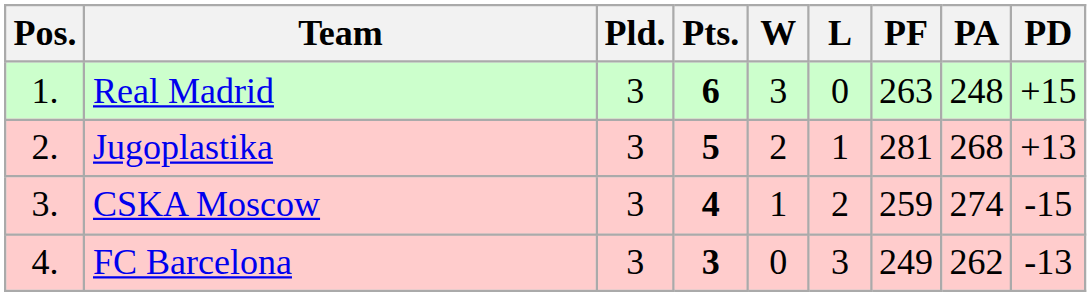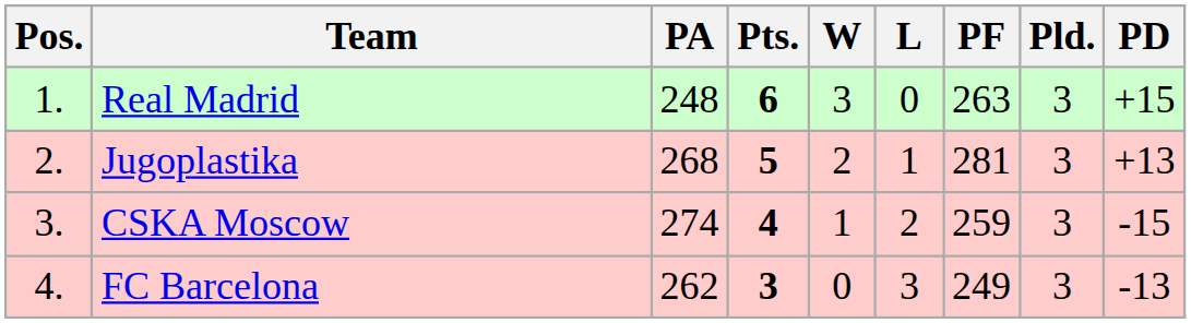 <table class="wikitable" style="text-align:center">
 <tr>
 <th width=15>Pos.</th>
 <th width=220>Team</th>
-<th width=20>Pld.</th>
+<th width=20>PA</th>
 <th width=20>Pts.</th>
 <th width=20>W</th>
 <th width=20>L</th>
 <th width=20>PF</th>
-<th width=20>PA</th>
+<th width=20>Pld.</th>
 <th width=20>PD</th>
 </tr>
 <tr style="background: #ccffcc;">
 <td>1.</td>
 <td align=left> <a href='#'>Real Madrid</a></td>
-<td>3</td>
+<td>248</td>
 <td><strong>6</strong></td>
 <td>3</td>
 <td>0</td>
 <td>263</td>
-<td>248</td>
+<td>3</td>
 <td>+15</td>
 </tr>
 <tr style="background:#ffcccc;">
 <td>2.</td>
 <td align=left> <a href='#'>Jugoplastika</a></td>
-<td>3</td>
+<td>268</td>
 <td><strong>5</strong></td>
 <td>2</td>
 <td>1</td>
 <td>281</td>
-<td>268</td>
+<td>3</td>
 <td>+13</td>
 </tr>
 <tr style="background:#ffcccc;">
 <td>3.</td>
 <td align=left> <a href='#'>CSKA Moscow</a></td>
-<td>3</td>
+<td>274</td>
 <td><strong>4</strong></td>
 <td>1</td>
 <td>2</td>
 <td>259</td>
-<td>274</td>
+<td>3</td>
 <td>-15</td>
 </tr>
 <tr style="background:#ffcccc;">
 <td>4.</td>
 <td align=left> <a href='#'>FC Barcelona</a></td>
-<td>3</td>
+<td>262</td>
 <td><strong>3</strong></td>
 <td>0</td>
 <td>3</td>
 <td>249</td>
-<td>262</td>
+<td>3</td>
 <td>-13</td>
 </tr>
 </table>
